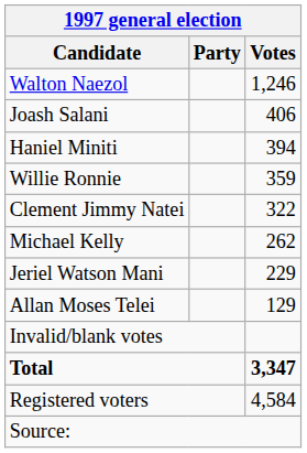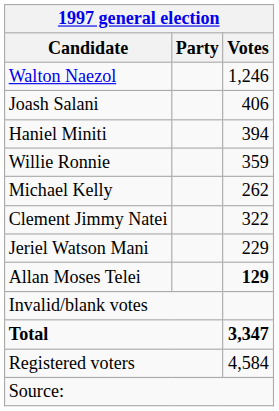 <table class=wikitable style=text-align:left>
 <tr>
 <th colspan=3><a href='#'>1997 general election</a></th>
 </tr>
 <tr>
 <th>Candidate</th>
 <th>Party</th>
 <th>Votes</th>
 </tr>
 <tr>
 <td><a href='#'>Walton Naezol</a></td>
 <td></td>
 <td align=right>1,246</td>
 </tr>
 <tr>
 <td>Joash Salani</td>
 <td></td>
 <td align=right>406</td>
 </tr>
 <tr>
 <td>Haniel Miniti</td>
 <td></td>
 <td align=right>394</td>
 </tr>
 <tr>
 <td>Willie Ronnie</td>
 <td></td>
 <td align=right>359</td>
 </tr>
 <tr>
+<td>Michael Kelly</td>
+<td></td>
+<td align=right>262</td>
+</tr>
+<tr>
 <td>Clement Jimmy Natei</td>
 <td></td>
 <td align=right>322</td>
-</tr>
-<tr>
-<td>Michael Kelly</td>
-<td></td>
-<td align=right>262</td>
 </tr>
 <tr>
 <td>Jeriel Watson Mani</td>
 <td></td>
 <td align=right>229</td>
 </tr>
 <tr>
 <td>Allan Moses Telei</td>
 <td></td>
-<td align=right>129</td>
+<td align=right><strong>129</strong></td>
 </tr>
 <tr>
 <td colspan=2>Invalid/blank votes</td>
 <td></td>
 </tr>
 <tr>
 <td colspan=2><strong>Total</strong></td>
 <td align=right><strong>3,347</strong></td>
 </tr>
 <tr>
 <td colspan=2>Registered voters</td>
 <td align=right>4,584</td>
 </tr>
 <tr>
 <td colspan=3>Source: </td>
 </tr>
 </table>
